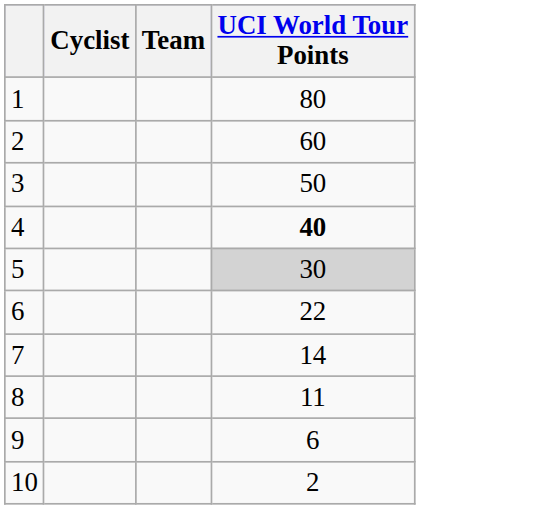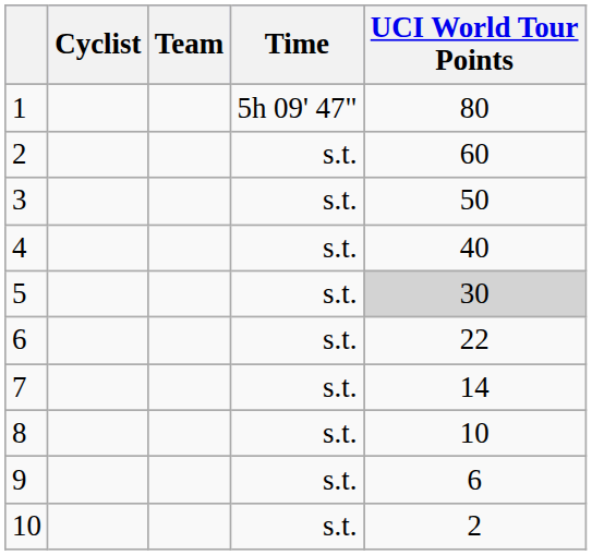 <table class="wikitable">
 <tr style="background:#ccccff;">
 <th></th>
 <th>Cyclist</th>
 <th>Team</th>
+<th>Time</th>
 <th><a href='#'>UCI World Tour</a><br>Points</th>
 </tr>
 <tr>
 <td>1</td>
 <td></td>
 <td></td>
+<td align="right">5h 09' 47"</td>
 <td align="center">80</td>
 </tr>
 <tr>
 <td>2</td>
 <td></td>
 <td></td>
+<td align="right">s.t.</td>
 <td align="center">60</td>
 </tr>
 <tr>
 <td>3</td>
 <td></td>
 <td></td>
+<td align="right">s.t.</td>
 <td align="center">50</td>
 </tr>
 <tr>
 <td>4</td>
 <td></td>
 <td></td>
-<td align="center"><strong>40</strong></td>
+<td align="right">s.t.</td>
+<td align="center">40</td>
 </tr>
 <tr>
 <td>5</td>
 <td></td>
 <td></td>
+<td align="right">s.t.</td>
 <td align="center" style="background: lightgrey;">30</td>
 </tr>
 <tr>
 <td>6</td>
 <td></td>
 <td></td>
+<td align="right">s.t.</td>
 <td align="center">22</td>
 </tr>
 <tr>
 <td>7</td>
 <td></td>
 <td></td>
+<td align="right">s.t.</td>
 <td align="center">14</td>
 </tr>
 <tr>
 <td>8</td>
 <td></td>
 <td></td>
-<td align="center">11</td>
+<td align="right">s.t.</td>
+<td align="center">10</td>
 </tr>
 <tr>
 <td>9</td>
 <td></td>
 <td></td>
+<td align="right">s.t.</td>
 <td align="center">6</td>
 </tr>
 <tr>
 <td>10</td>
 <td></td>
 <td></td>
+<td align="right">s.t.</td>
 <td align="center">2</td>
 </tr>
 </table>
